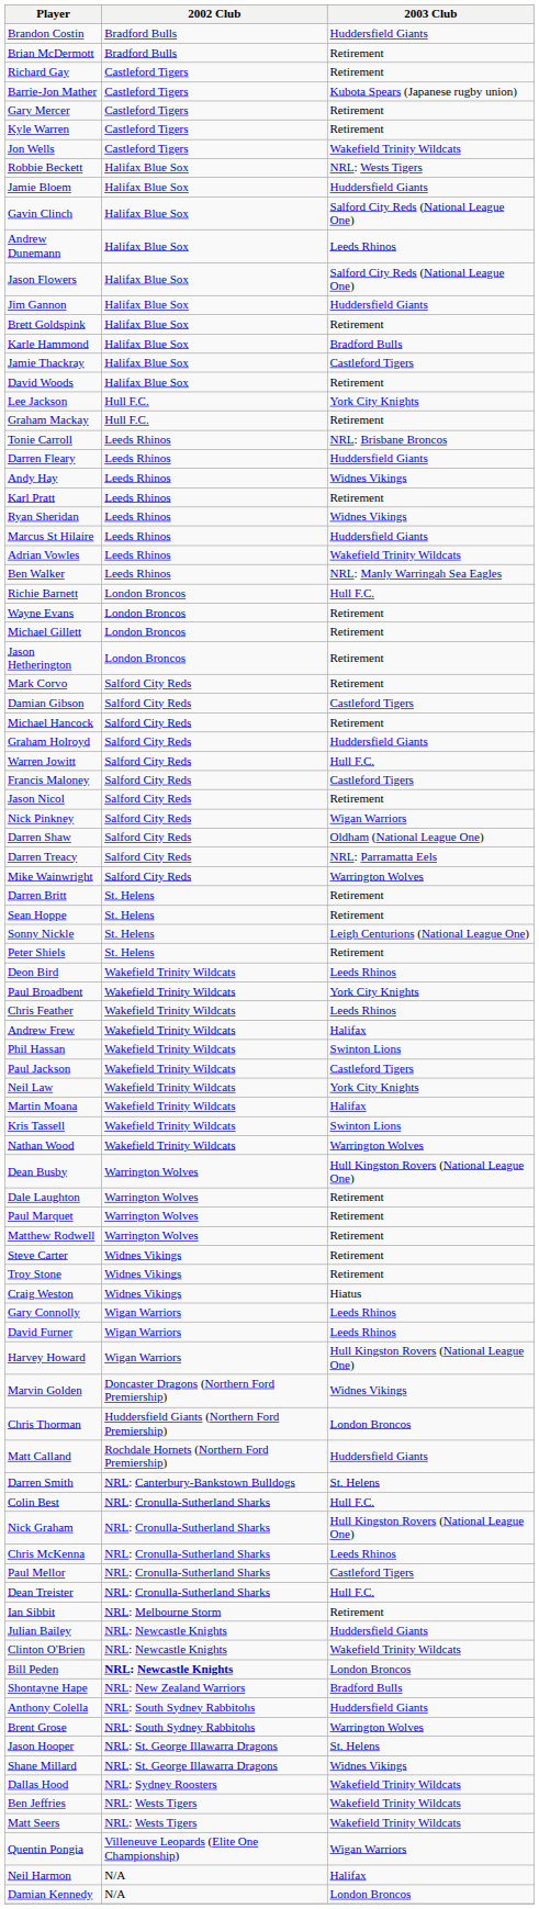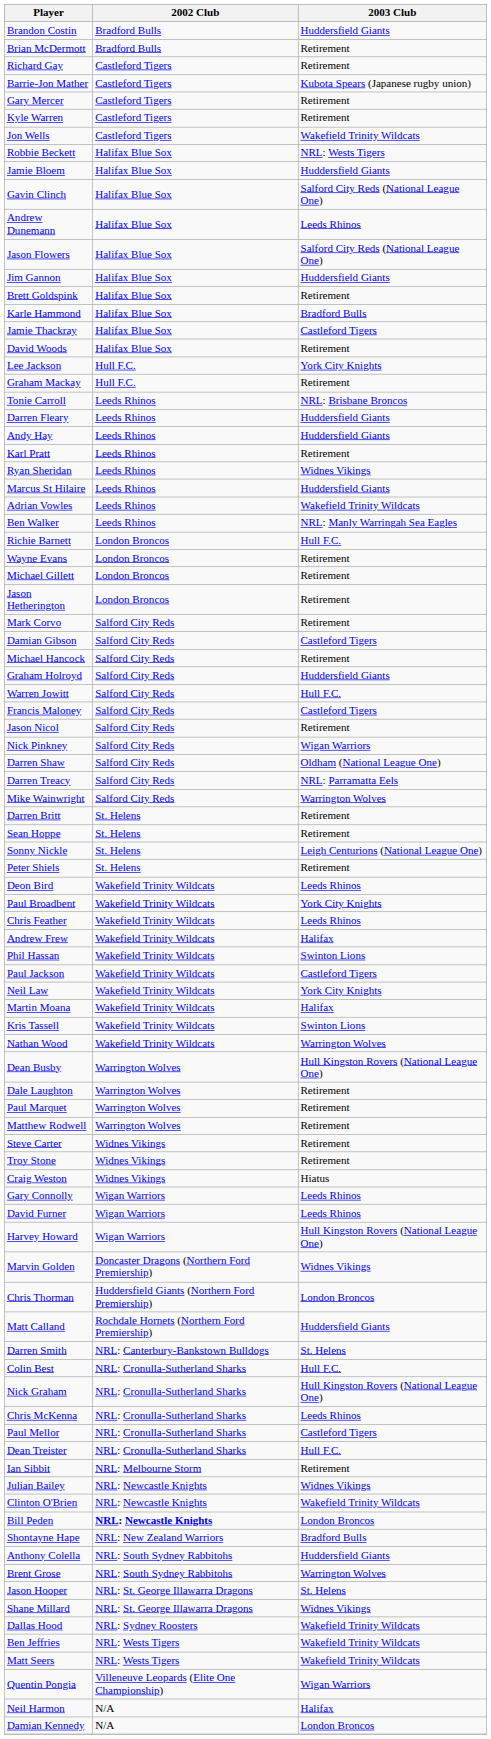 <table class="wikitable sortable" style="width:700px;">
 <tr bgcolor=#bdb76b>
 <th>Player</th>
 <th>2002 Club</th>
 <th>2003 Club</th>
 </tr>
 <tr>
 <td data-sort-value="Costin, Brandon"><a href='#'>Brandon Costin</a></td>
 <td> <a href='#'>Bradford Bulls</a></td>
 <td> <a href='#'>Huddersfield Giants</a></td>
 </tr>
 <tr>
 <td data-sort-value="McDermott, Brian"><a href='#'>Brian McDermott</a></td>
 <td> <a href='#'>Bradford Bulls</a></td>
 <td>Retirement</td>
 </tr>
 <tr>
 <td data-sort-value="Gay, Richard"><a href='#'>Richard Gay</a></td>
 <td> <a href='#'>Castleford Tigers</a></td>
 <td>Retirement</td>
 </tr>
 <tr>
 <td data-sort-value="Mather, Barrie-Jon"><a href='#'>Barrie-Jon Mather</a></td>
 <td> <a href='#'>Castleford Tigers</a></td>
 <td><a href='#'>Kubota Spears</a> (Japanese rugby union)</td>
 </tr>
 <tr>
 <td data-sort-value="Mercer, Gary"><a href='#'>Gary Mercer</a></td>
 <td> <a href='#'>Castleford Tigers</a></td>
 <td>Retirement</td>
 </tr>
 <tr>
 <td data-sort-value="Warren, Kyle"><a href='#'>Kyle Warren</a></td>
 <td> <a href='#'>Castleford Tigers</a></td>
 <td>Retirement</td>
 </tr>
 <tr>
 <td data-sort-value="Wells, Jon"><a href='#'>Jon Wells</a></td>
 <td> <a href='#'>Castleford Tigers</a></td>
 <td> <a href='#'>Wakefield Trinity Wildcats</a></td>
 </tr>
 <tr>
 <td data-sort-value="Beckett, Robbie"><a href='#'>Robbie Beckett</a></td>
 <td> <a href='#'>Halifax Blue Sox</a></td>
 <td> <a href='#'>NRL</a>: <a href='#'>Wests Tigers</a></td>
 </tr>
 <tr>
 <td data-sort-value="Bloem, Jamie"><a href='#'>Jamie Bloem</a></td>
 <td> <a href='#'>Halifax Blue Sox</a></td>
 <td> <a href='#'>Huddersfield Giants</a></td>
 </tr>
 <tr>
 <td data-sort-value="Clinch, Gavin"><a href='#'>Gavin Clinch</a></td>
 <td> <a href='#'>Halifax Blue Sox</a></td>
 <td> <a href='#'>Salford City Reds</a> (<a href='#'>National League One</a>)</td>
 </tr>
 <tr>
 <td data-sort-value="Dunemann, Andrew"><a href='#'>Andrew Dunemann</a></td>
 <td> <a href='#'>Halifax Blue Sox</a></td>
 <td> <a href='#'>Leeds Rhinos</a></td>
 </tr>
 <tr>
 <td data-sort-value="Flowers, Jason"><a href='#'>Jason Flowers</a></td>
 <td> <a href='#'>Halifax Blue Sox</a></td>
 <td> <a href='#'>Salford City Reds</a> (<a href='#'>National League One</a>)</td>
 </tr>
 <tr>
 <td data-sort-value="Gannon, Jim"><a href='#'>Jim Gannon</a></td>
 <td> <a href='#'>Halifax Blue Sox</a></td>
 <td> <a href='#'>Huddersfield Giants</a></td>
 </tr>
 <tr>
 <td data-sort-value="Goldspink, Brett"><a href='#'>Brett Goldspink</a></td>
 <td> <a href='#'>Halifax Blue Sox</a></td>
 <td>Retirement</td>
 </tr>
 <tr>
 <td data-sort-value="Hammond, Karle"><a href='#'>Karle Hammond</a></td>
 <td> <a href='#'>Halifax Blue Sox</a></td>
 <td> <a href='#'>Bradford Bulls</a></td>
 </tr>
 <tr>
 <td data-sort-value="Thackray, Jamie"><a href='#'>Jamie Thackray</a></td>
 <td> <a href='#'>Halifax Blue Sox</a></td>
 <td> <a href='#'>Castleford Tigers</a></td>
 </tr>
 <tr>
 <td data-sort-value="Woods, David"><a href='#'>David Woods</a></td>
 <td> <a href='#'>Halifax Blue Sox</a></td>
 <td>Retirement</td>
 </tr>
 <tr>
 <td data-sort-value="Jackson, Lee"><a href='#'>Lee Jackson</a></td>
 <td> <a href='#'>Hull F.C.</a></td>
 <td><a href='#'>York City Knights</a></td>
 </tr>
 <tr>
 <td data-sort-value="Mackay, Graham"><a href='#'>Graham Mackay</a></td>
 <td> <a href='#'>Hull F.C.</a></td>
 <td>Retirement</td>
 </tr>
 <tr>
 <td data-sort-value="Carroll, Tonie"><a href='#'>Tonie Carroll</a></td>
 <td> <a href='#'>Leeds Rhinos</a></td>
 <td> <a href='#'>NRL</a>: <a href='#'>Brisbane Broncos</a></td>
 </tr>
 <tr>
 <td data-sort-value="Fleary, Darren"><a href='#'>Darren Fleary</a></td>
 <td> <a href='#'>Leeds Rhinos</a></td>
 <td> <a href='#'>Huddersfield Giants</a></td>
 </tr>
 <tr>
 <td data-sort-value="Hay, Andy"><a href='#'>Andy Hay</a></td>
 <td> <a href='#'>Leeds Rhinos</a></td>
-<td> <a href='#'>Widnes Vikings</a></td>
+<td> <a href='#'>Huddersfield Giants</a></td>
 </tr>
 <tr>
 <td data-sort-value="Pratt, Karl"><a href='#'>Karl Pratt</a></td>
 <td> <a href='#'>Leeds Rhinos</a></td>
 <td>Retirement</td>
 </tr>
 <tr>
 <td data-sort-value="Sheridan, Ryan"><a href='#'>Ryan Sheridan</a></td>
 <td> <a href='#'>Leeds Rhinos</a></td>
 <td> <a href='#'>Widnes Vikings</a></td>
 </tr>
 <tr>
 <td data-sort-value="St Hilaire, Marcus"><a href='#'>Marcus St Hilaire</a></td>
 <td> <a href='#'>Leeds Rhinos</a></td>
 <td> <a href='#'>Huddersfield Giants</a></td>
 </tr>
 <tr>
 <td data-sort-value="Vowles, Adrian"><a href='#'>Adrian Vowles</a></td>
 <td> <a href='#'>Leeds Rhinos</a></td>
 <td> <a href='#'>Wakefield Trinity Wildcats</a></td>
 </tr>
 <tr>
 <td data-sort-value="Walker, Ben"><a href='#'>Ben Walker</a></td>
 <td> <a href='#'>Leeds Rhinos</a></td>
 <td> <a href='#'>NRL</a>: <a href='#'>Manly Warringah Sea Eagles</a></td>
 </tr>
 <tr>
 <td data-sort-value="Barnett, Richie"><a href='#'>Richie Barnett</a></td>
 <td> <a href='#'>London Broncos</a></td>
 <td> <a href='#'>Hull F.C.</a></td>
 </tr>
 <tr>
 <td data-sort-value="Evans, Wayne"><a href='#'>Wayne Evans</a></td>
 <td> <a href='#'>London Broncos</a></td>
 <td>Retirement</td>
 </tr>
 <tr>
 <td data-sort-value="Gillett, Michael"><a href='#'>Michael Gillett</a></td>
 <td> <a href='#'>London Broncos</a></td>
 <td>Retirement</td>
 </tr>
 <tr>
 <td data-sort-value="Hetherington, Jason"><a href='#'>Jason Hetherington</a></td>
 <td> <a href='#'>London Broncos</a></td>
 <td>Retirement</td>
 </tr>
 <tr>
 <td data-sort-value="Corvo, Mark"><a href='#'>Mark Corvo</a></td>
 <td> <a href='#'>Salford City Reds</a></td>
 <td>Retirement</td>
 </tr>
 <tr>
 <td data-sort-value="Gibson, Damian"><a href='#'>Damian Gibson</a></td>
 <td> <a href='#'>Salford City Reds</a></td>
 <td> <a href='#'>Castleford Tigers</a></td>
 </tr>
 <tr>
 <td data-sort-value="Hancock, Michael"><a href='#'>Michael Hancock</a></td>
 <td> <a href='#'>Salford City Reds</a></td>
 <td>Retirement</td>
 </tr>
 <tr>
 <td data-sort-value="Holroyd, Graham"><a href='#'>Graham Holroyd</a></td>
 <td> <a href='#'>Salford City Reds</a></td>
 <td> <a href='#'>Huddersfield Giants</a></td>
 </tr>
 <tr>
 <td data-sort-value="Jowitt, Warren"><a href='#'>Warren Jowitt</a></td>
 <td> <a href='#'>Salford City Reds</a></td>
 <td> <a href='#'>Hull F.C.</a></td>
 </tr>
 <tr>
 <td data-sort-value="Maloney, Francis"><a href='#'>Francis Maloney</a></td>
 <td> <a href='#'>Salford City Reds</a></td>
 <td> <a href='#'>Castleford Tigers</a></td>
 </tr>
 <tr>
 <td data-sort-value="Nicol, Jason"><a href='#'>Jason Nicol</a></td>
 <td> <a href='#'>Salford City Reds</a></td>
 <td>Retirement</td>
 </tr>
 <tr>
 <td data-sort-value="Pinkney, Nick"><a href='#'>Nick Pinkney</a></td>
 <td> <a href='#'>Salford City Reds</a></td>
 <td> <a href='#'>Wigan Warriors</a></td>
 </tr>
 <tr>
 <td data-sort-value="Shaw, Darren"><a href='#'>Darren Shaw</a></td>
 <td> <a href='#'>Salford City Reds</a></td>
 <td> <a href='#'>Oldham</a> (<a href='#'>National League One</a>)</td>
 </tr>
 <tr>
 <td data-sort-value="Treacy, Darren"><a href='#'>Darren Treacy</a></td>
 <td> <a href='#'>Salford City Reds</a></td>
 <td> <a href='#'>NRL</a>: <a href='#'>Parramatta Eels</a></td>
 </tr>
 <tr>
 <td data-sort-value="Wainwright, Mike"><a href='#'>Mike Wainwright</a></td>
 <td> <a href='#'>Salford City Reds</a></td>
 <td> <a href='#'>Warrington Wolves</a></td>
 </tr>
 <tr>
 <td data-sort-value="Britt, Darren"><a href='#'>Darren Britt</a></td>
 <td> <a href='#'>St. Helens</a></td>
 <td>Retirement</td>
 </tr>
 <tr>
 <td data-sort-value="Hoppe, Sean"><a href='#'>Sean Hoppe</a></td>
 <td> <a href='#'>St. Helens</a></td>
 <td>Retirement</td>
 </tr>
 <tr>
 <td data-sort-value="Nickle, Sonny"><a href='#'>Sonny Nickle</a></td>
 <td> <a href='#'>St. Helens</a></td>
 <td> <a href='#'>Leigh Centurions</a> (<a href='#'>National League One</a>)</td>
 </tr>
 <tr>
 <td data-sort-value="Shiels, Peter"><a href='#'>Peter Shiels</a></td>
 <td> <a href='#'>St. Helens</a></td>
 <td>Retirement</td>
 </tr>
 <tr>
 <td data-sort-value="Bird, Deon"><a href='#'>Deon Bird</a></td>
 <td> <a href='#'>Wakefield Trinity Wildcats</a></td>
 <td> <a href='#'>Leeds Rhinos</a></td>
 </tr>
 <tr>
 <td data-sort-value="Broadbent, Paul"><a href='#'>Paul Broadbent</a></td>
 <td> <a href='#'>Wakefield Trinity Wildcats</a></td>
 <td><a href='#'>York City Knights</a></td>
 </tr>
 <tr>
 <td data-sort-value="Feather, Chris"><a href='#'>Chris Feather</a></td>
 <td> <a href='#'>Wakefield Trinity Wildcats</a></td>
 <td> <a href='#'>Leeds Rhinos</a></td>
 </tr>
 <tr>
 <td data-sort-value="Frew, Andrew"><a href='#'>Andrew Frew</a></td>
 <td> <a href='#'>Wakefield Trinity Wildcats</a></td>
 <td> <a href='#'>Halifax</a></td>
 </tr>
 <tr>
 <td data-sort-value="Hassan, Phil"><a href='#'>Phil Hassan</a></td>
 <td> <a href='#'>Wakefield Trinity Wildcats</a></td>
 <td><a href='#'>Swinton Lions</a></td>
 </tr>
 <tr>
 <td data-sort-value="Jackson, Paul"><a href='#'>Paul Jackson</a></td>
 <td> <a href='#'>Wakefield Trinity Wildcats</a></td>
 <td> <a href='#'>Castleford Tigers</a></td>
 </tr>
 <tr>
 <td data-sort-value="Law, Neil"><a href='#'>Neil Law</a></td>
 <td> <a href='#'>Wakefield Trinity Wildcats</a></td>
 <td><a href='#'>York City Knights</a></td>
 </tr>
 <tr>
 <td data-sort-value="Moana, Martin"><a href='#'>Martin Moana</a></td>
 <td> <a href='#'>Wakefield Trinity Wildcats</a></td>
 <td> <a href='#'>Halifax</a></td>
 </tr>
 <tr>
 <td data-sort-value="Tassell, Kris"><a href='#'>Kris Tassell</a></td>
 <td> <a href='#'>Wakefield Trinity Wildcats</a></td>
 <td><a href='#'>Swinton Lions</a></td>
 </tr>
 <tr>
 <td data-sort-value="Wood, Nathan"><a href='#'>Nathan Wood</a></td>
 <td> <a href='#'>Wakefield Trinity Wildcats</a></td>
 <td> <a href='#'>Warrington Wolves</a></td>
 </tr>
 <tr>
 <td data-sort-value="Busby, Dean"><a href='#'>Dean Busby</a></td>
 <td> <a href='#'>Warrington Wolves</a></td>
 <td> <a href='#'>Hull Kingston Rovers</a> (<a href='#'>National League One</a>)</td>
 </tr>
 <tr>
 <td data-sort-value="Laughton, Dale"><a href='#'>Dale Laughton</a></td>
 <td> <a href='#'>Warrington Wolves</a></td>
 <td>Retirement</td>
 </tr>
 <tr>
 <td data-sort-value="Marquet, Paul"><a href='#'>Paul Marquet</a></td>
 <td> <a href='#'>Warrington Wolves</a></td>
 <td>Retirement</td>
 </tr>
 <tr>
 <td data-sort-value="Rodwell, Matthew"><a href='#'>Matthew Rodwell</a></td>
 <td> <a href='#'>Warrington Wolves</a></td>
 <td>Retirement</td>
 </tr>
 <tr>
 <td data-sort-value="Carter, Steve"><a href='#'>Steve Carter</a></td>
 <td> <a href='#'>Widnes Vikings</a></td>
 <td>Retirement</td>
 </tr>
 <tr>
 <td data-sort-value="Stone, Troy"><a href='#'>Troy Stone</a></td>
 <td> <a href='#'>Widnes Vikings</a></td>
 <td>Retirement</td>
 </tr>
 <tr>
 <td data-sort-value="Weston, Craig"><a href='#'>Craig Weston</a></td>
 <td> <a href='#'>Widnes Vikings</a></td>
 <td>Hiatus</td>
 </tr>
 <tr>
 <td data-sort-value="Connolly, Gary"><a href='#'>Gary Connolly</a></td>
 <td> <a href='#'>Wigan Warriors</a></td>
 <td> <a href='#'>Leeds Rhinos</a></td>
 </tr>
 <tr>
 <td data-sort-value="Furner, David"><a href='#'>David Furner</a></td>
 <td> <a href='#'>Wigan Warriors</a></td>
 <td> <a href='#'>Leeds Rhinos</a></td>
 </tr>
 <tr>
 <td data-sort-value="Howard, Harvey"><a href='#'>Harvey Howard</a></td>
 <td> <a href='#'>Wigan Warriors</a></td>
 <td> <a href='#'>Hull Kingston Rovers</a> (<a href='#'>National League One</a>)</td>
 </tr>
 <tr>
 <td data-sort-value="Golden, Marvin"><a href='#'>Marvin Golden</a></td>
 <td> <a href='#'>Doncaster Dragons</a> (<a href='#'>Northern Ford Premiership</a>)</td>
 <td> <a href='#'>Widnes Vikings</a></td>
 </tr>
 <tr>
 <td data-sort-value="Thorman, Chris"><a href='#'>Chris Thorman</a></td>
 <td> <a href='#'>Huddersfield Giants</a> (<a href='#'>Northern Ford Premiership</a>)</td>
 <td> <a href='#'>London Broncos</a></td>
 </tr>
 <tr>
 <td data-sort-value="Calland, Matt"><a href='#'>Matt Calland</a></td>
 <td> <a href='#'>Rochdale Hornets</a> (<a href='#'>Northern Ford Premiership</a>)</td>
 <td> <a href='#'>Huddersfield Giants</a></td>
 </tr>
 <tr>
 <td data-sort-value="Smith, Darren"><a href='#'>Darren Smith</a></td>
 <td> <a href='#'>NRL</a>: <a href='#'>Canterbury-Bankstown Bulldogs</a></td>
 <td> <a href='#'>St. Helens</a></td>
 </tr>
 <tr>
 <td data-sort-value="Best, Colin"><a href='#'>Colin Best</a></td>
 <td> <a href='#'>NRL</a>: <a href='#'>Cronulla-Sutherland Sharks</a></td>
 <td> <a href='#'>Hull F.C.</a></td>
 </tr>
 <tr>
 <td data-sort-value="Graham, Nick"><a href='#'>Nick Graham</a></td>
 <td> <a href='#'>NRL</a>: <a href='#'>Cronulla-Sutherland Sharks</a></td>
 <td> <a href='#'>Hull Kingston Rovers</a> (<a href='#'>National League One</a>)</td>
 </tr>
 <tr>
 <td data-sort-value="McKenna, Chris"><a href='#'>Chris McKenna</a></td>
 <td> <a href='#'>NRL</a>: <a href='#'>Cronulla-Sutherland Sharks</a></td>
 <td> <a href='#'>Leeds Rhinos</a></td>
 </tr>
 <tr>
 <td data-sort-value="Mellor, Paul"><a href='#'>Paul Mellor</a></td>
 <td> <a href='#'>NRL</a>: <a href='#'>Cronulla-Sutherland Sharks</a></td>
 <td> <a href='#'>Castleford Tigers</a></td>
 </tr>
 <tr>
 <td data-sort-value="Treister, Dean"><a href='#'>Dean Treister</a></td>
 <td> <a href='#'>NRL</a>: <a href='#'>Cronulla-Sutherland Sharks</a></td>
 <td> <a href='#'>Hull F.C.</a></td>
 </tr>
 <tr>
 <td data-sort-value="Sibbit, Ian"><a href='#'>Ian Sibbit</a></td>
 <td> <a href='#'>NRL</a>: <a href='#'>Melbourne Storm</a></td>
 <td>Retirement</td>
 </tr>
 <tr>
 <td data-sort-value="Bailey, Julian"><a href='#'>Julian Bailey</a></td>
 <td> <a href='#'>NRL</a>: <a href='#'>Newcastle Knights</a></td>
-<td> <a href='#'>Huddersfield Giants</a></td>
+<td> <a href='#'>Widnes Vikings</a></td>
 </tr>
 <tr>
 <td data-sort-value="O'Brien, Clinton"><a href='#'>Clinton O'Brien</a></td>
 <td> <a href='#'>NRL</a>: <a href='#'>Newcastle Knights</a></td>
 <td> <a href='#'>Wakefield Trinity Wildcats</a></td>
 </tr>
 <tr>
 <td data-sort-value="Peden, Bill"><a href='#'>Bill Peden</a></td>
 <td><strong> <a href='#'>NRL</a>: <a href='#'>Newcastle Knights</a></strong></td>
 <td> <a href='#'>London Broncos</a></td>
 </tr>
 <tr>
 <td data-sort-value="Hape, Shontayne"><a href='#'>Shontayne Hape</a></td>
 <td> <a href='#'>NRL</a>: <a href='#'>New Zealand Warriors</a></td>
 <td> <a href='#'>Bradford Bulls</a></td>
 </tr>
 <tr>
 <td data-sort-value="Colella, Anthony"><a href='#'>Anthony Colella</a></td>
 <td> <a href='#'>NRL</a>: <a href='#'>South Sydney Rabbitohs</a></td>
 <td> <a href='#'>Huddersfield Giants</a></td>
 </tr>
 <tr>
 <td data-sort-value="Grose, Brent"><a href='#'>Brent Grose</a></td>
 <td> <a href='#'>NRL</a>: <a href='#'>South Sydney Rabbitohs</a></td>
 <td> <a href='#'>Warrington Wolves</a></td>
 </tr>
 <tr>
 <td data-sort-value="Hooper, Jason"><a href='#'>Jason Hooper</a></td>
 <td> <a href='#'>NRL</a>: <a href='#'>St. George Illawarra Dragons</a></td>
 <td> <a href='#'>St. Helens</a></td>
 </tr>
 <tr>
 <td data-sort-value="Millard, Shane"><a href='#'>Shane Millard</a></td>
 <td> <a href='#'>NRL</a>: <a href='#'>St. George Illawarra Dragons</a></td>
 <td> <a href='#'>Widnes Vikings</a></td>
 </tr>
 <tr>
 <td data-sort-value="Hood, Dallas"><a href='#'>Dallas Hood</a></td>
 <td> <a href='#'>NRL</a>: <a href='#'>Sydney Roosters</a></td>
 <td> <a href='#'>Wakefield Trinity Wildcats</a></td>
 </tr>
 <tr>
 <td data-sort-value="Jeffries, Ben"><a href='#'>Ben Jeffries</a></td>
 <td> <a href='#'>NRL</a>: <a href='#'>Wests Tigers</a></td>
 <td> <a href='#'>Wakefield Trinity Wildcats</a></td>
 </tr>
 <tr>
 <td data-sort-value="Seers, Matt"><a href='#'>Matt Seers</a></td>
 <td> <a href='#'>NRL</a>: <a href='#'>Wests Tigers</a></td>
 <td> <a href='#'>Wakefield Trinity Wildcats</a></td>
 </tr>
 <tr>
 <td data-sort-value="Pongia, Quentin"><a href='#'>Quentin Pongia</a></td>
 <td><a href='#'>Villeneuve Leopards</a> (<a href='#'>Elite One Championship</a>)</td>
 <td> <a href='#'>Wigan Warriors</a></td>
 </tr>
 <tr>
 <td data-sort-value="Harmon, Neil"><a href='#'>Neil Harmon</a></td>
 <td>N/A</td>
 <td> <a href='#'>Halifax</a></td>
 </tr>
 <tr>
 <td data-sort-value="Kennedy, Damian"><a href='#'>Damian Kennedy</a></td>
 <td>N/A</td>
 <td> <a href='#'>London Broncos</a></td>
 </tr>
 <tr>
 </tr>
 </table>
